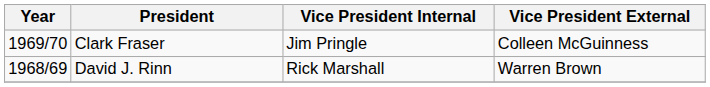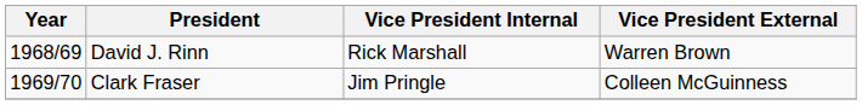 <table class="wikitable">
 <tr>
 <th>Year</th>
 <th>President</th>
 <th>Vice President Internal</th>
 <th>Vice President External</th>
 </tr>
 <tr>
+<td>1968/69</td>
+<td style="width: 200px;">David J. Rinn</td>
+<td style="width: 200px;">Rick Marshall</td>
+<td style="width: 200px;">Warren Brown</td>
+</tr>
+<tr>
 <td>1969/70</td>
 <td>Clark Fraser</td>
 <td>Jim Pringle</td>
 <td>Colleen McGuinness</td>
 </tr>
 <tr>
-<td>1968/69</td>
-<td style="width: 200px;">David J. Rinn</td>
-<td style="width: 200px;">Rick Marshall</td>
-<td style="width: 200px;">Warren Brown</td>
-</tr>
-<tr>
 </tr>
 </table>
